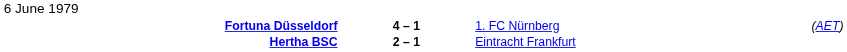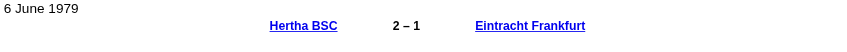 <table style="width:100%;" cellspacing="1">
 <tr>
 <th width=25%></th>
 <th width=10%></th>
 <th width=25%></th>
 <th></th>
 </tr>
 <tr>
 <td>6 June 1979</td>
 </tr>
 <tr style=font-size:90%>
-<td align=right><strong><a href='#'>Fortuna Düsseldorf</a></strong></td>
-<td align=center><strong>4 – 1</strong></td>
-<td><a href='#'>1. FC Nürnberg</a></td>
-<td><em>(<a href='#'>AET</a>)</em></td>
-</tr>
-<tr style=font-size:90%>
 <td align=right><strong><a href='#'>Hertha BSC</a></strong></td>
 <td align=center><strong>2 – 1</strong></td>
-<td><a href='#'>Eintracht Frankfurt</a></td>
+<td><strong><a href='#'>Eintracht Frankfurt</a></strong></td>
 </tr>
 </table>
